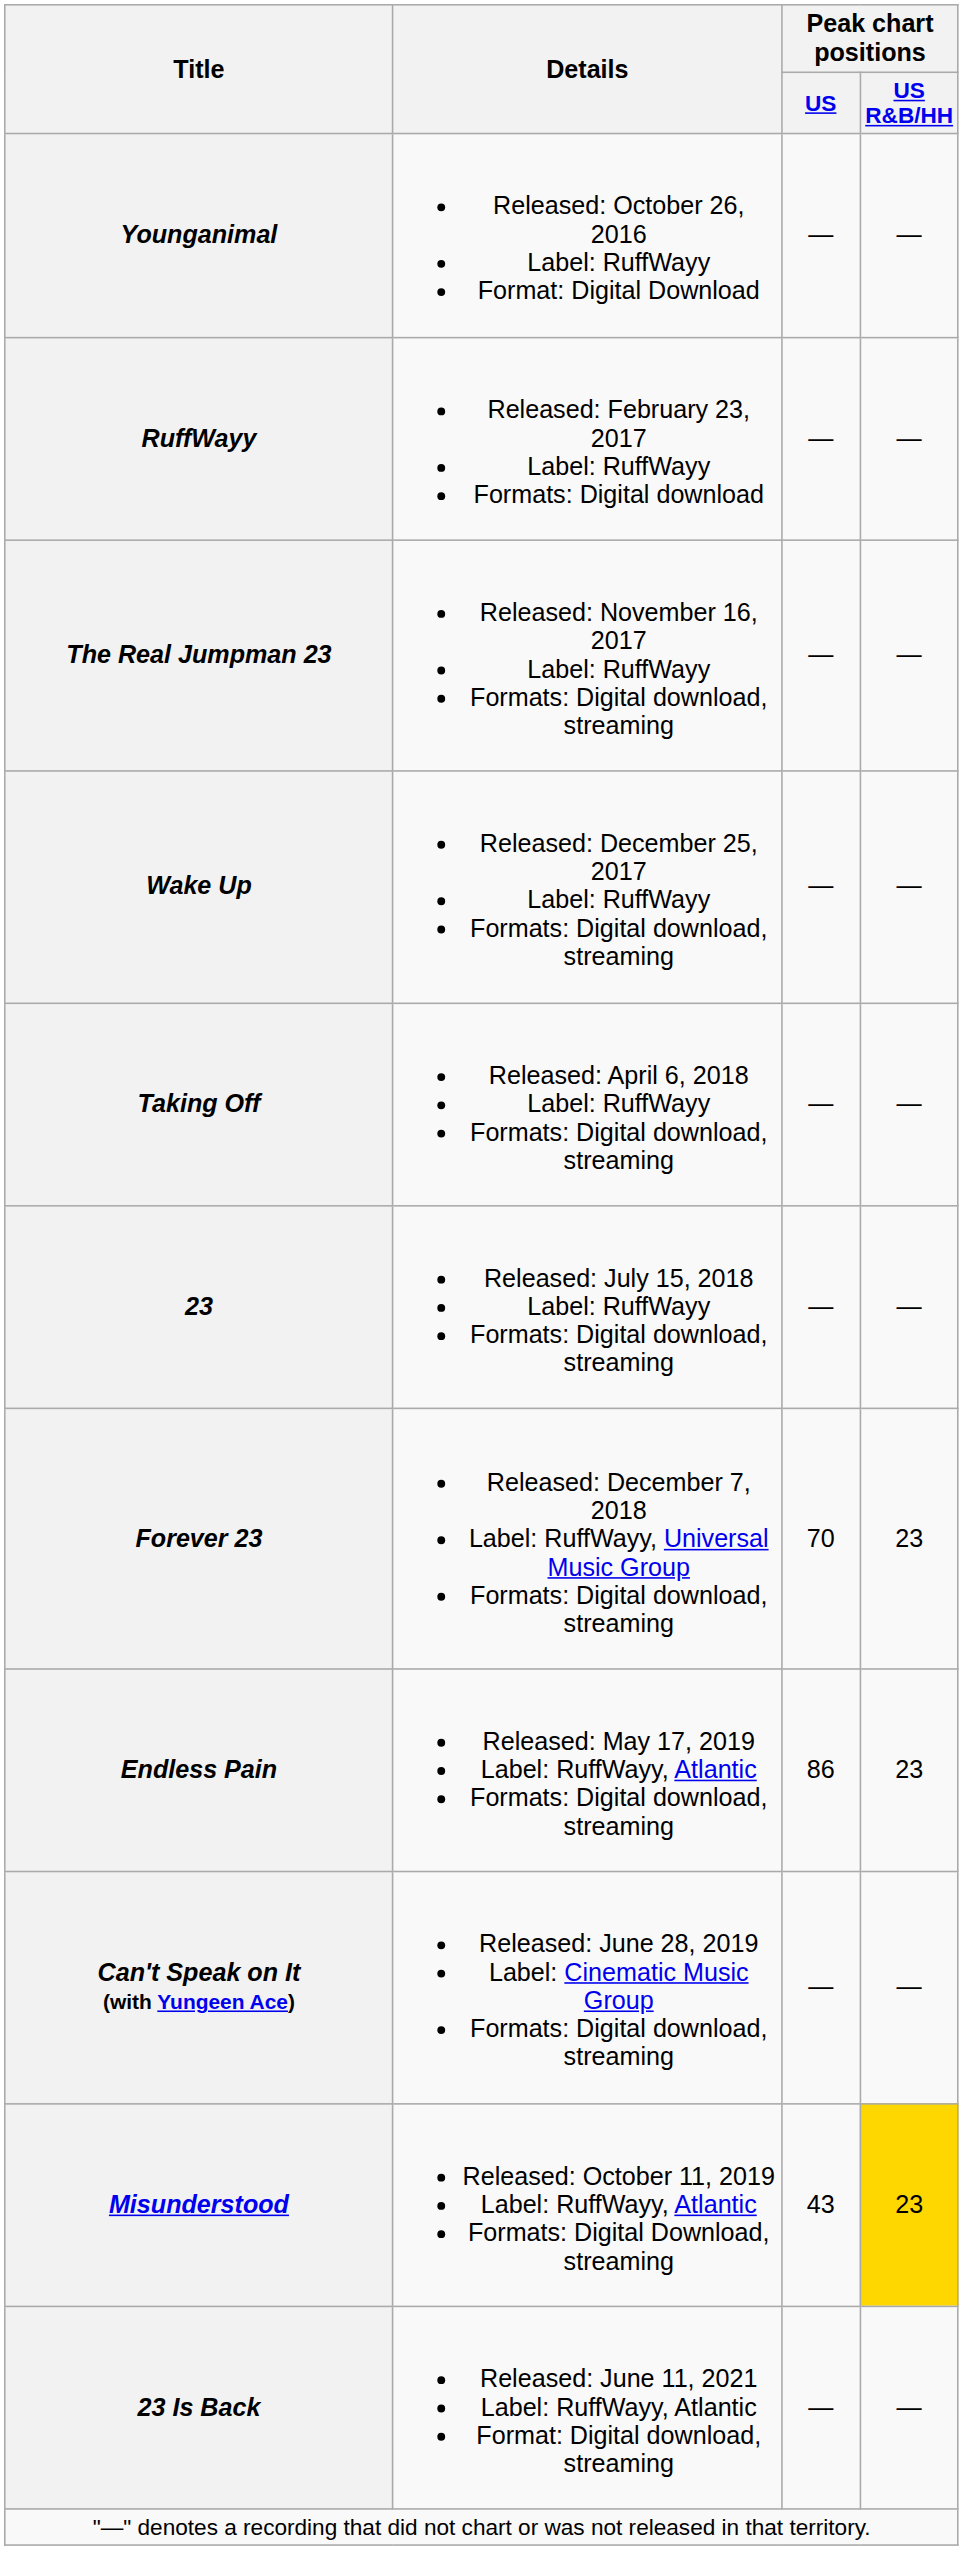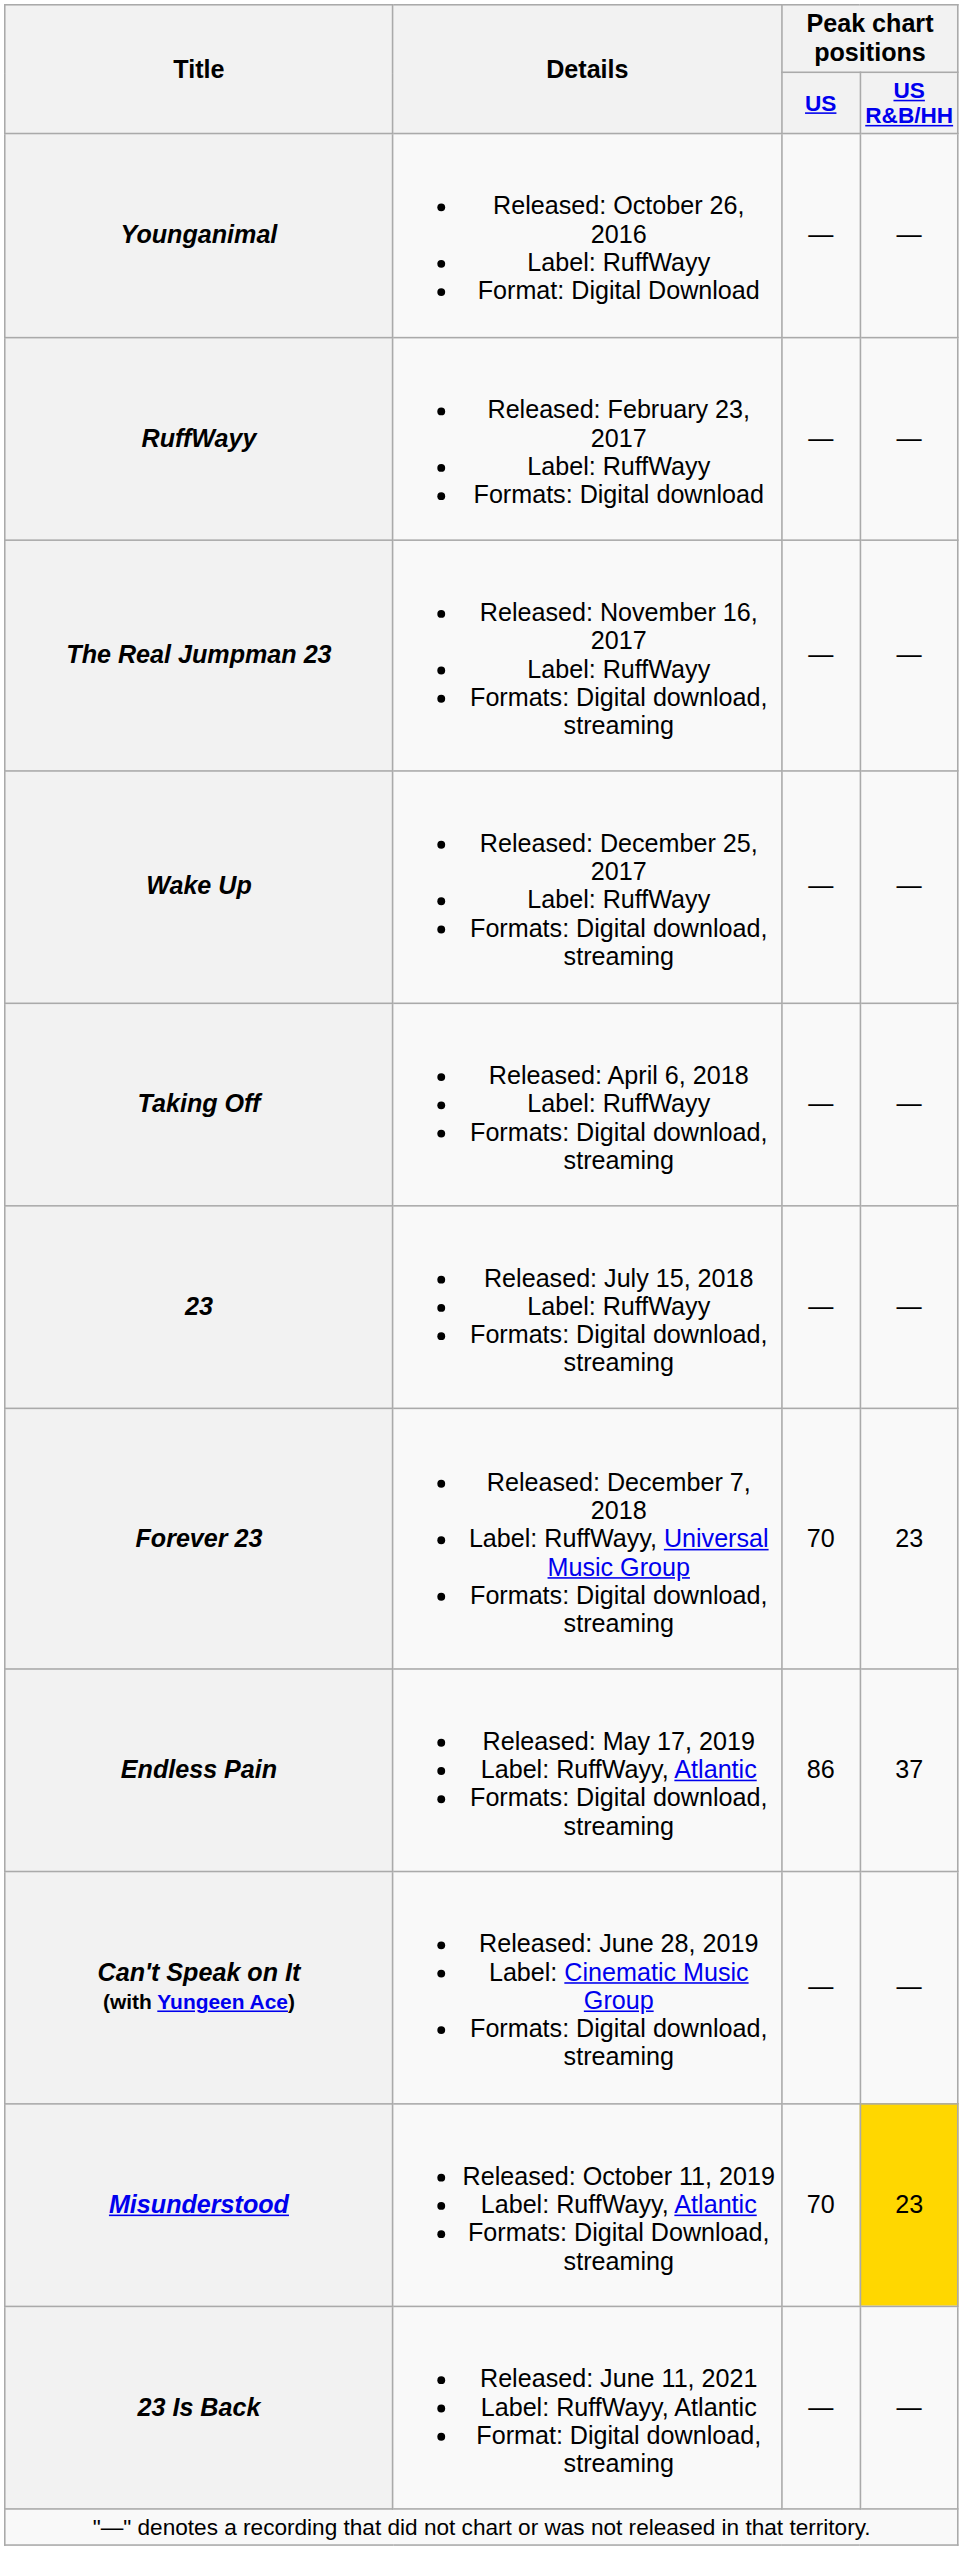 <table class="wikitable plainrowheaders" style="text-align:center;">
 <tr>
 <th scope="col" rowspan="2" style="width:15em;">Title</th>
 <th scope="col" rowspan="2" style="width:15em;">Details</th>
 <th colspan="2">Peak chart positions</th>
 </tr>
 <tr>
 <th scope="col" style="width:3em;font-size:90%;"><a href='#'>US</a></th>
 <th scope="col" style="width:3em;font-size:90%;"><a href='#'>US<br>R&B/HH</a></th>
 </tr>
 <tr>
 <th scope="row"><em>Younganimal</em></th>
 <td><br><ul><li>Released: October 26, 2016</li><li>Label: RuffWayy</li><li>Format: Digital Download</li></ul></td>
 <td>—</td>
 <td>—</td>
 </tr>
 <tr>
 <th scope="row"><em>RuffWayy</em></th>
 <td><br><ul><li>Released: February 23, 2017</li><li>Label: RuffWayy</li><li>Formats: Digital download</li></ul></td>
 <td>—</td>
 <td>—</td>
 </tr>
 <tr>
 <th scope="row"><em>The Real Jumpman 23</em></th>
 <td><br><ul><li>Released: November 16, 2017</li><li>Label: RuffWayy</li><li>Formats: Digital download, streaming</li></ul></td>
 <td>—</td>
 <td>—</td>
 </tr>
 <tr>
 <th scope="row"><em>Wake Up</em></th>
 <td><br><ul><li>Released: December 25, 2017</li><li>Label: RuffWayy</li><li>Formats: Digital download, streaming</li></ul></td>
 <td>—</td>
 <td>—</td>
 </tr>
 <tr>
 <th scope="row"><em>Taking Off</em></th>
 <td><br><ul><li>Released: April 6, 2018</li><li>Label: RuffWayy</li><li>Formats: Digital download, streaming</li></ul></td>
 <td>—</td>
 <td>—</td>
 </tr>
 <tr>
 <th scope="row"><em>23</em></th>
 <td><br><ul><li>Released: July 15, 2018</li><li>Label: RuffWayy</li><li>Formats: Digital download, streaming</li></ul></td>
 <td>—</td>
 <td>—</td>
 </tr>
 <tr>
 <th scope="row"><em>Forever 23</em></th>
 <td><br><ul><li>Released: December 7, 2018</li><li>Label: RuffWayy, <a href='#'>Universal Music Group</a></li><li>Formats: Digital download, streaming</li></ul></td>
 <td>70</td>
 <td>23</td>
 </tr>
 <tr>
 <th scope="row"><em>Endless Pain</em></th>
 <td><br><ul><li>Released: May 17, 2019</li><li>Label: RuffWayy, <a href='#'>Atlantic</a></li><li>Formats: Digital download, streaming</li></ul></td>
 <td>86</td>
-<td>23</td>
+<td>37</td>
 </tr>
 <tr>
 <th scope="row"><em>Can't Speak on It</em><br><small>(with <a href='#'>Yungeen Ace</a>)</small></th>
 <td><br><ul><li>Released: June 28, 2019</li><li>Label: <a href='#'>Cinematic Music Group</a></li><li>Formats: Digital download, streaming</li></ul></td>
 <td>—</td>
 <td>—</td>
 </tr>
 <tr>
 <th scope="row"><em><a href='#'>Misunderstood</a></em></th>
 <td><br><ul><li>Released: October 11, 2019</li><li>Label: RuffWayy, <a href='#'>Atlantic</a></li><li>Formats: Digital Download, streaming</li></ul></td>
-<td>43</td>
+<td>70</td>
 <td style="background: gold;">23</td>
 </tr>
 <tr>
 <th scope="row"><em>23 Is Back</em></th>
 <td><br><ul><li>Released: June 11, 2021</li><li>Label: RuffWayy, Atlantic</li><li>Format: Digital download, streaming</li></ul></td>
 <td>—</td>
 <td>—</td>
 </tr>
 <tr>
 <td colspan="4" style="font-size:90%">"—" denotes a recording that did not chart or was not released in that territory.</td>
 </tr>
 </table>
